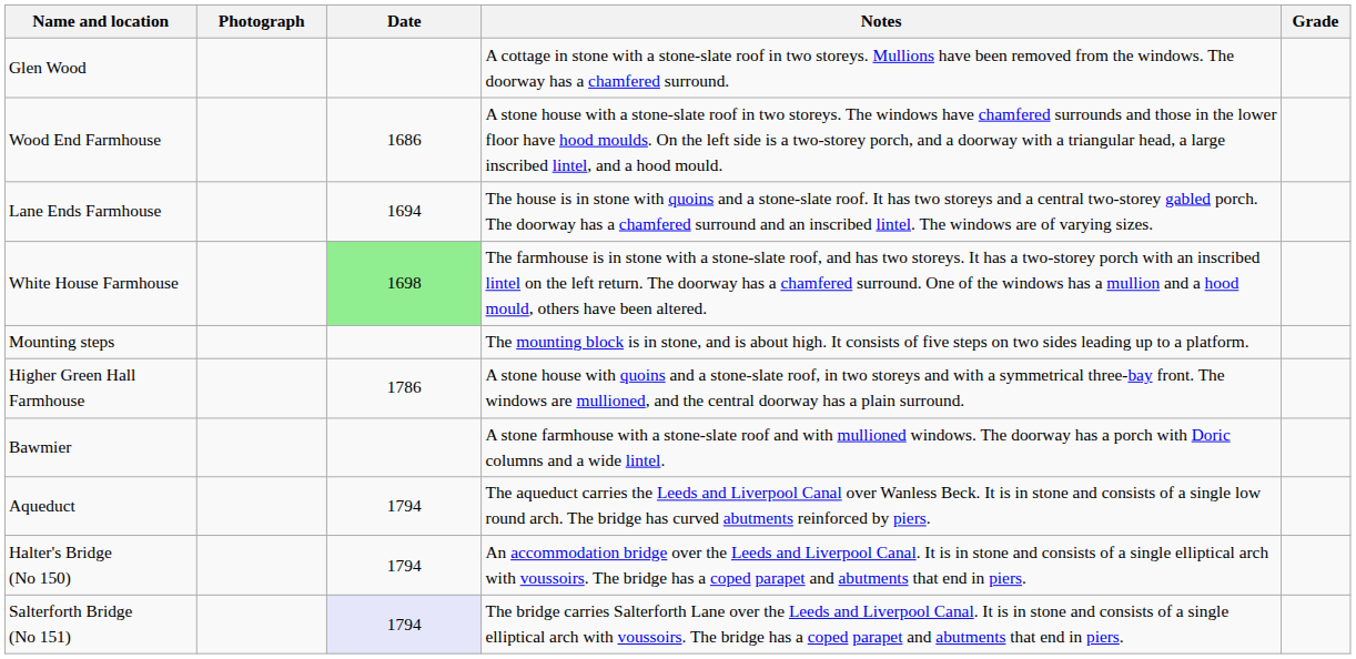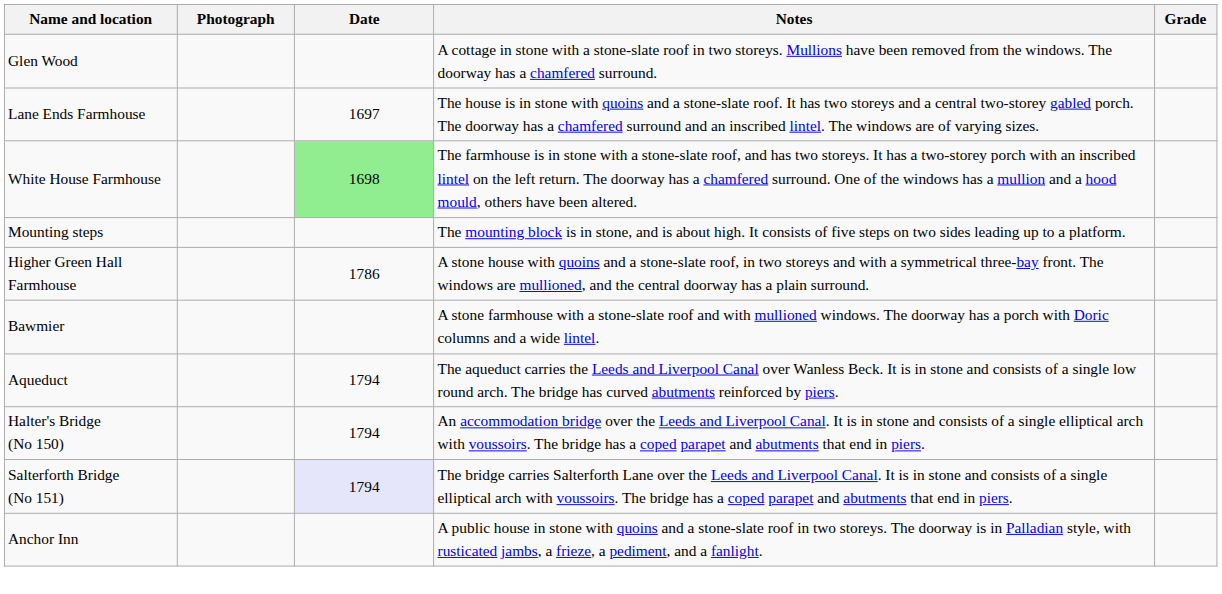 <table class="wikitable sortable plainrowheaders" style="width:100%;border:0px;text-align:left;line-height:150%;">
 <tr>
 <th scope="col" style="width:150px">Name and location</th>
 <th scope="col" style="width:100px" class="unsortable">Photograph</th>
 <th scope="col" style="width:120px">Date</th>
 <th scope="col" style="width:650px" class="unsortable">Notes</th>
 <th scope="col" style="width:50px">Grade</th>
 </tr>
 <tr>
 <td>Glen Wood<br><small></small></td>
 <td></td>
 <td align="center"></td>
 <td>A cottage in stone with a stone-slate roof in two storeys. <a href='#'>Mullions</a> have been removed from the windows. The doorway has a <a href='#'>chamfered</a> surround.</td>
 <td align="center" ></td>
 </tr>
 <tr>
-<td>Wood End Farmhouse<br><small></small></td>
-<td></td>
-<td align="center">1686</td>
-<td>A stone house with a stone-slate roof in two storeys. The windows have <a href='#'>chamfered</a> surrounds and those in the lower floor have <a href='#'>hood moulds</a>. On the left side is a two-storey porch, and a doorway with a triangular head, a large inscribed <a href='#'>lintel</a>, and a hood mould.</td>
-<td align="center" ></td>
-</tr>
-<tr>
 <td>Lane Ends Farmhouse<br><small></small></td>
 <td></td>
-<td align="center">1694</td>
+<td align="center">1697</td>
 <td>The house is in stone with <a href='#'>quoins</a> and a stone-slate roof. It has two storeys and a central two-storey <a href='#'>gabled</a> porch. The doorway has a <a href='#'>chamfered</a> surround and an inscribed <a href='#'>lintel</a>. The windows are of varying sizes.</td>
 <td align="center" ></td>
 </tr>
 <tr>
 <td>White House Farmhouse<br><small></small></td>
 <td></td>
 <td align="center" style="background: lightgreen;">1698</td>
 <td>The farmhouse is in stone with a stone-slate roof, and has two storeys. It has a two-storey porch with an inscribed <a href='#'>lintel</a> on the left return. The doorway has a <a href='#'>chamfered</a> surround. One of the windows has a <a href='#'>mullion</a> and a <a href='#'>hood mould</a>, others have been altered.</td>
 <td align="center" ></td>
 </tr>
 <tr>
 <td>Mounting steps<br><small></small></td>
 <td></td>
 <td align="center"></td>
 <td>The <a href='#'>mounting block</a> is in stone, and is about  high. It consists of five steps on two sides leading up to a platform.</td>
 <td align="center" ></td>
 </tr>
 <tr>
 <td>Higher Green Hall Farmhouse<br><small></small></td>
 <td></td>
 <td align="center">1786</td>
 <td>A stone house with <a href='#'>quoins</a> and a stone-slate roof, in two storeys and with a symmetrical three-<a href='#'>bay</a> front. The windows are <a href='#'>mullioned</a>, and the central doorway has a plain surround.</td>
 <td align="center" ></td>
 </tr>
 <tr>
 <td>Bawmier<br><small></small></td>
 <td></td>
 <td align="center"></td>
 <td>A stone farmhouse with a stone-slate roof and with <a href='#'>mullioned</a> windows. The doorway has a porch with <a href='#'>Doric</a> columns and a wide <a href='#'>lintel</a>.</td>
 <td align="center" ></td>
 </tr>
 <tr>
 <td>Aqueduct<br><small></small></td>
 <td></td>
 <td align="center">1794</td>
 <td>The aqueduct carries the <a href='#'>Leeds and Liverpool Canal</a> over Wanless Beck. It is in stone and consists of a single low round arch. The bridge has curved <a href='#'>abutments</a> reinforced by <a href='#'>piers</a>.</td>
 <td align="center" ></td>
 </tr>
 <tr>
 <td>Halter's Bridge<br>(No 150)<br><small></small></td>
 <td></td>
 <td align="center">1794</td>
 <td>An <a href='#'>accommodation bridge</a> over the <a href='#'>Leeds and Liverpool Canal</a>. It is in stone and consists of a single elliptical arch with <a href='#'>voussoirs</a>. The bridge has a <a href='#'>coped</a> <a href='#'>parapet</a> and <a href='#'>abutments</a> that end in <a href='#'>piers</a>.</td>
 <td align="center" ></td>
 </tr>
 <tr>
 <td>Salterforth Bridge<br>(No 151)<br><small></small></td>
 <td></td>
 <td align="center" style="background: lavender;">1794</td>
 <td>The bridge carries Salterforth Lane over the <a href='#'>Leeds and Liverpool Canal</a>. It is in stone and consists of a single elliptical arch with <a href='#'>voussoirs</a>. The bridge has a <a href='#'>coped</a> <a href='#'>parapet</a> and <a href='#'>abutments</a> that end in <a href='#'>piers</a>.</td>
 <td align="center" ></td>
 </tr>
 <tr>
+<td>Anchor Inn<br><small></small></td>
+<td></td>
+<td align="center"></td>
+<td>A public house in stone with <a href='#'>quoins</a> and a stone-slate roof in two storeys. The doorway is in <a href='#'>Palladian</a> style, with <a href='#'>rusticated</a> <a href='#'>jambs</a>, a <a href='#'>frieze</a>, a <a href='#'>pediment</a>, and a <a href='#'>fanlight</a>.</td>
+<td align="center" ></td>
+</tr>
+<tr>
 </tr>
 </table>
